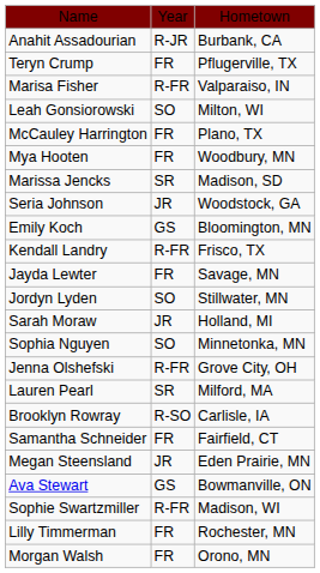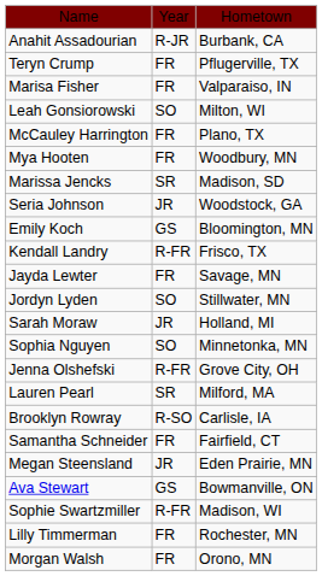 <table class="wikitable">
 <tr>
 <td align=center bgcolor="maroon"><span>Name</span></td>
 <td align=center bgcolor="maroon"><span>Year</span></td>
 <td align=center bgcolor="maroon"><span>Hometown</span></td>
 </tr>
 <tr>
 <td>Anahit Assadourian</td>
 <td>R-JR</td>
 <td>Burbank, CA</td>
 </tr>
 <tr>
 <td>Teryn Crump</td>
 <td>FR</td>
 <td>Pflugerville, TX</td>
 </tr>
 <tr>
 <td>Marisa Fisher</td>
-<td>R-FR</td>
+<td>FR</td>
 <td>Valparaiso, IN</td>
 </tr>
 <tr>
 <td>Leah Gonsiorowski</td>
 <td>SO</td>
 <td>Milton, WI</td>
 </tr>
 <tr>
 <td>McCauley Harrington</td>
 <td>FR</td>
 <td>Plano, TX</td>
 </tr>
 <tr>
 <td>Mya Hooten</td>
 <td>FR</td>
 <td>Woodbury, MN</td>
 </tr>
 <tr>
 <td>Marissa Jencks</td>
 <td>SR</td>
 <td>Madison, SD</td>
 </tr>
 <tr>
 <td>Seria Johnson</td>
 <td>JR</td>
 <td>Woodstock, GA</td>
 </tr>
 <tr>
 <td>Emily Koch</td>
 <td>GS</td>
 <td>Bloomington, MN</td>
 </tr>
 <tr>
 <td>Kendall Landry</td>
 <td>R-FR</td>
 <td>Frisco, TX</td>
 </tr>
 <tr>
 <td>Jayda Lewter</td>
 <td>FR</td>
 <td>Savage, MN</td>
 </tr>
 <tr>
 <td>Jordyn Lyden</td>
 <td>SO</td>
 <td>Stillwater, MN</td>
 </tr>
 <tr>
 <td>Sarah Moraw</td>
 <td>JR</td>
 <td>Holland, MI</td>
 </tr>
 <tr>
 <td>Sophia Nguyen</td>
 <td>SO</td>
 <td>Minnetonka, MN</td>
 </tr>
 <tr>
 <td>Jenna Olshefski</td>
 <td>R-FR</td>
 <td>Grove City, OH</td>
 </tr>
 <tr>
 <td>Lauren Pearl</td>
 <td>SR</td>
 <td>Milford, MA</td>
 </tr>
 <tr>
 <td>Brooklyn Rowray</td>
 <td>R-SO</td>
 <td>Carlisle, IA</td>
 </tr>
 <tr>
 <td>Samantha Schneider</td>
 <td>FR</td>
 <td>Fairfield, CT</td>
 </tr>
 <tr>
 <td>Megan Steensland</td>
 <td>JR</td>
 <td>Eden Prairie, MN</td>
 </tr>
 <tr>
 <td><a href='#'>Ava Stewart</a></td>
 <td>GS</td>
 <td>Bowmanville, ON</td>
 </tr>
 <tr>
 <td>Sophie Swartzmiller</td>
 <td>R-FR</td>
 <td>Madison, WI</td>
 </tr>
 <tr>
 <td>Lilly Timmerman</td>
 <td>FR</td>
 <td>Rochester, MN</td>
 </tr>
 <tr>
 <td>Morgan Walsh</td>
 <td>FR</td>
 <td>Orono, MN</td>
 </tr>
 </table>
